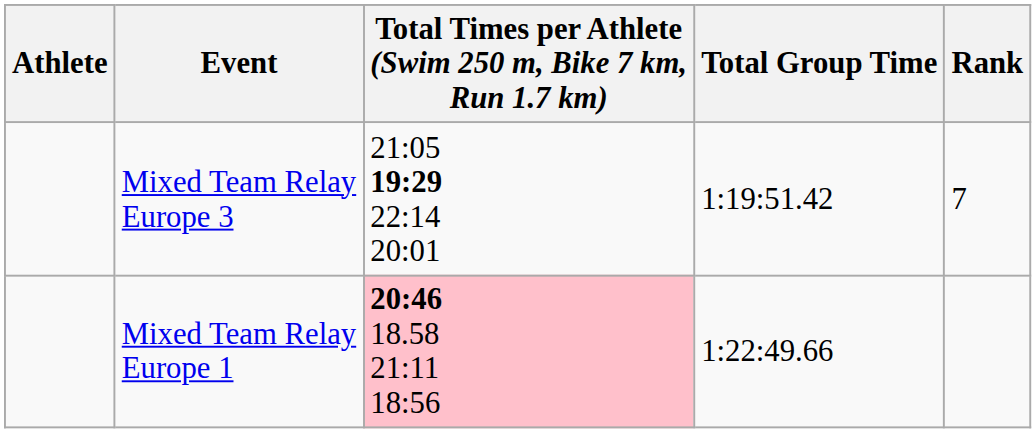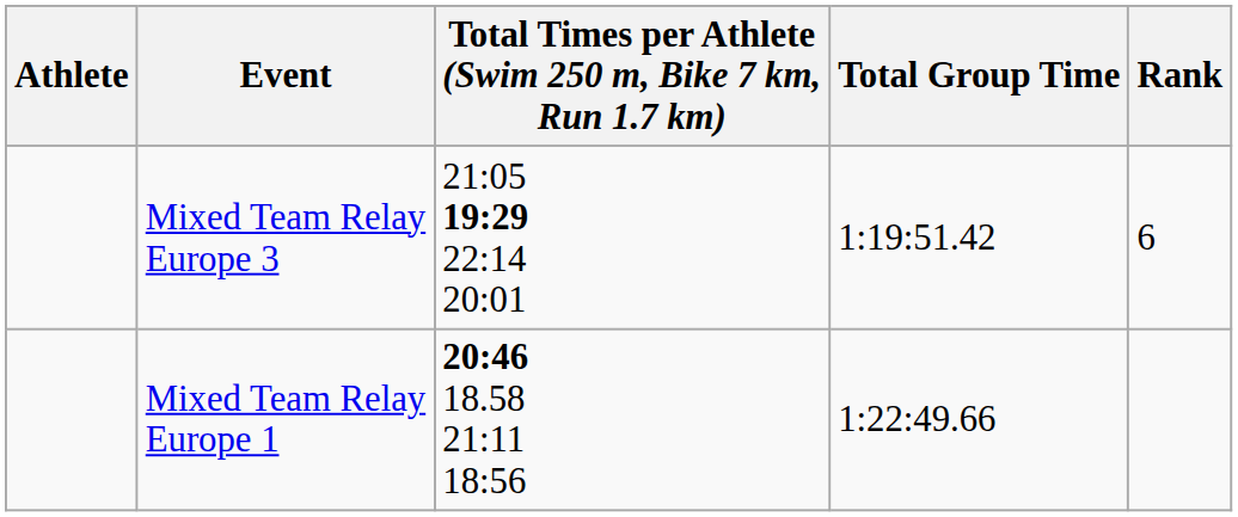 <table class="wikitable" border="1">
 <tr>
 <th>Athlete</th>
 <th>Event</th>
 <th>Total Times per Athlete <br> <em>(Swim 250 m, Bike 7 km, <br> Run 1.7 km)</em></th>
 <th>Total Group Time</th>
 <th>Rank</th>
 </tr>
 <tr>
 <td><br><strong></strong><br><br></td>
 <td><a href='#'>Mixed Team Relay <br> Europe 3</a></td>
 <td>21:05<br><strong>19:29</strong><br>22:14<br>20:01</td>
 <td>1:19:51.42</td>
-<td>7</td>
+<td>6</td>
 </tr>
 <tr>
 <td><strong></strong><br><br><br></td>
 <td><a href='#'>Mixed Team Relay <br> Europe 1</a></td>
-<td style="background: pink;"><strong>20:46</strong><br>18.58<br>21:11<br>18:56</td>
+<td><strong>20:46</strong><br>18.58<br>21:11<br>18:56</td>
 <td>1:22:49.66</td>
 <td></td>
 </tr>
 </table>
